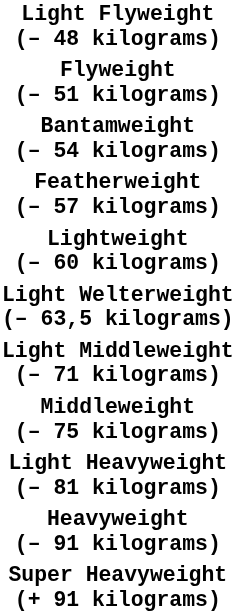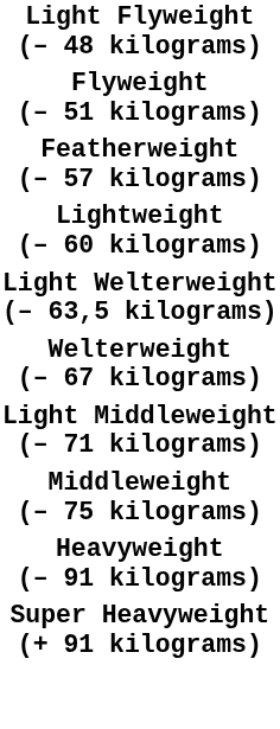 <table>
 <tr align="center">
 <td><strong>Light Flyweight<br>(– 48 kilograms)</strong></td>
 <td></td>
 <td></td>
 <td><br></td>
 </tr>
 <tr align="center">
 <td><strong>Flyweight<br>(– 51 kilograms)</strong></td>
-<td></td>
-<td></td>
-<td><br></td>
-</tr>
-<tr align="center">
-<td><strong>Bantamweight<br>(– 54 kilograms)</strong></td>
 <td></td>
 <td></td>
 <td><br></td>
 </tr>
 <tr align="center">
 <td><strong>Featherweight<br>(– 57 kilograms)</strong></td>
 <td></td>
 <td></td>
 <td><br></td>
 </tr>
 <tr align="center">
 <td><strong>Lightweight<br>(– 60 kilograms)</strong></td>
 <td></td>
 <td></td>
 <td></td>
 </tr>
 <tr align="center">
 <td><strong>Light Welterweight<br>(– 63,5 kilograms)</strong></td>
 <td></td>
 <td></td>
 <td><br></td>
 </tr>
 <tr align="center">
+<td><strong>Welterweight<br>(– 67 kilograms)</strong></td>
+<td></td>
+<td></td>
+<td><br></td>
+</tr>
+<tr align="center">
 <td><strong>Light Middleweight<br>(– 71 kilograms)</strong></td>
 <td></td>
 <td></td>
 <td><br></td>
 </tr>
 <tr align="center">
 <td><strong>Middleweight<br>(– 75 kilograms)</strong></td>
-<td></td>
-<td></td>
-<td><br></td>
-</tr>
-<tr align="center">
-<td><strong>Light Heavyweight<br>(– 81 kilograms)</strong></td>
 <td></td>
 <td></td>
 <td><br></td>
 </tr>
 <tr align="center">
 <td><strong>Heavyweight<br>(– 91 kilograms)</strong></td>
 <td></td>
 <td></td>
 <td><br></td>
 </tr>
 <tr align="center">
 <td><strong>Super Heavyweight<br>(+ 91 kilograms)</strong></td>
 <td></td>
 <td></td>
 <td><br></td>
 </tr>
 </table>
